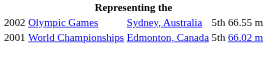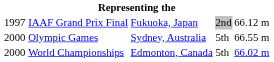 <table>
 <tr>
 <th colspan="5">Representing the </th>
 </tr>
 <tr>
-<td>2002</td>
+<td>1997</td>
+<td><a href='#'>IAAF Grand Prix Final</a></td>
+<td><a href='#'>Fukuoka, Japan</a></td>
+<td bgcolor="silver">2nd</td>
+<td>66.12 m</td>
+</tr>
+<tr>
+<td>2000</td>
 <td><a href='#'>Olympic Games</a></td>
 <td><a href='#'>Sydney, Australia</a></td>
 <td>5th</td>
 <td>66.55 m</td>
 </tr>
 <tr>
-<td>2001</td>
+<td>2000</td>
 <td><a href='#'>World Championships</a></td>
 <td><a href='#'>Edmonton, Canada</a></td>
 <td>5th</td>
 <td><a href='#'>66.02 m</a></td>
 </tr>
 </table>
